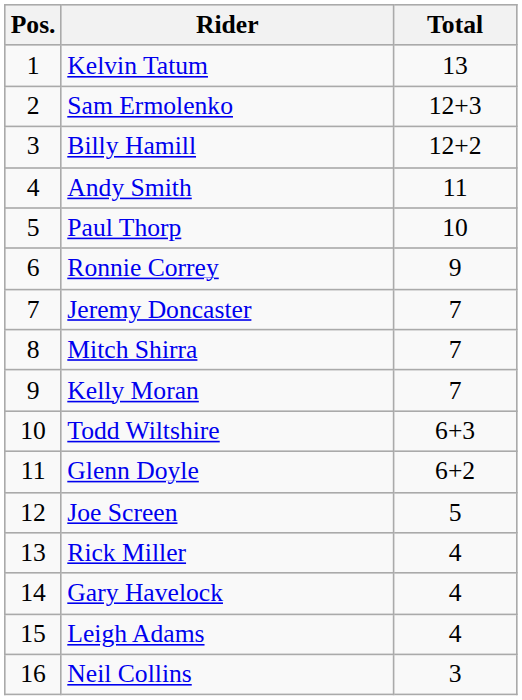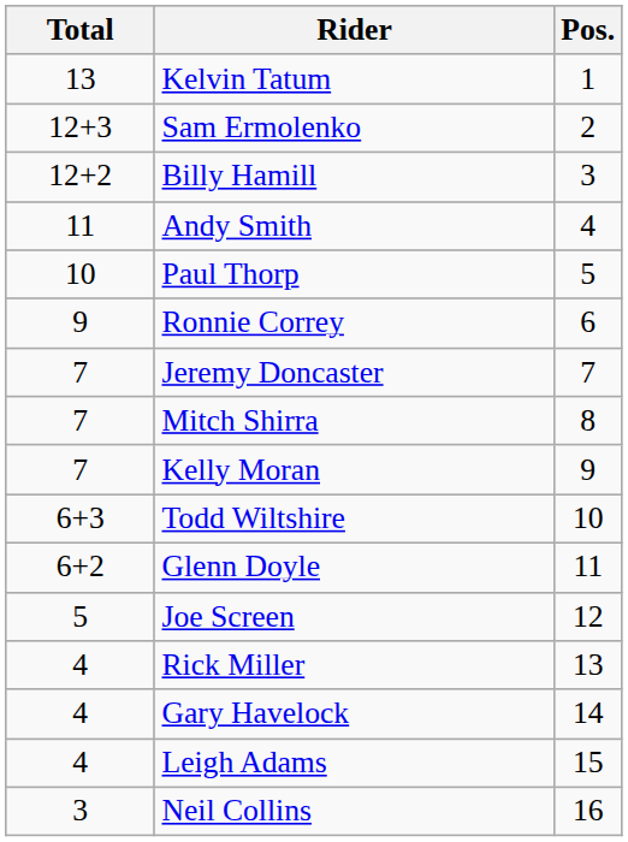 <table class=wikitable>
 <tr>
+<th width=70px>Total</th>
+<th width=200px>Rider</th>
 <th width=25px>Pos.</th>
-<th width=200px>Rider</th>
-<th width=70px>Total</th>
 </tr>
 <tr align=center >
+<td>13</td>
+<td align=left> <a href='#'>Kelvin Tatum</a></td>
 <td>1</td>
-<td align=left> <a href='#'>Kelvin Tatum</a></td>
-<td>13</td>
 </tr>
 <tr align=center >
+<td>12+3</td>
+<td align=left> <a href='#'>Sam Ermolenko</a></td>
 <td>2</td>
-<td align=left> <a href='#'>Sam Ermolenko</a></td>
-<td>12+3</td>
 </tr>
 <tr align=center >
+<td>12+2</td>
+<td align=left> <a href='#'>Billy Hamill</a></td>
 <td>3</td>
-<td align=left> <a href='#'>Billy Hamill</a></td>
-<td>12+2</td>
 </tr>
 <tr align=center >
+<td>11</td>
+<td align=left> <a href='#'>Andy Smith</a></td>
 <td>4</td>
-<td align=left> <a href='#'>Andy Smith</a></td>
-<td>11</td>
 </tr>
 <tr align=center >
+<td>10</td>
+<td align=left> <a href='#'>Paul Thorp</a></td>
 <td>5</td>
-<td align=left> <a href='#'>Paul Thorp</a></td>
-<td>10</td>
 </tr>
 <tr align=center >
+<td>9</td>
+<td align=left> <a href='#'>Ronnie Correy</a></td>
 <td>6</td>
-<td align=left> <a href='#'>Ronnie Correy</a></td>
-<td>9</td>
 </tr>
 <tr align=center >
 <td>7</td>
 <td align=left> <a href='#'>Jeremy Doncaster</a></td>
 <td>7</td>
 </tr>
 <tr align=center >
+<td>7</td>
+<td align=left> <a href='#'>Mitch Shirra</a></td>
 <td>8</td>
-<td align=left> <a href='#'>Mitch Shirra</a></td>
-<td>7</td>
 </tr>
 <tr align=center >
+<td>7</td>
+<td align=left> <a href='#'>Kelly Moran</a></td>
 <td>9</td>
-<td align=left> <a href='#'>Kelly Moran</a></td>
-<td>7</td>
 </tr>
 <tr align=center >
+<td>6+3</td>
+<td align=left> <a href='#'>Todd Wiltshire</a></td>
 <td>10</td>
-<td align=left> <a href='#'>Todd Wiltshire</a></td>
-<td>6+3</td>
 </tr>
 <tr align=center>
+<td>6+2</td>
+<td align=left> <a href='#'>Glenn Doyle</a></td>
 <td>11</td>
-<td align=left> <a href='#'>Glenn Doyle</a></td>
-<td>6+2</td>
 </tr>
 <tr align=center>
+<td>5</td>
+<td align=left> <a href='#'>Joe Screen</a></td>
 <td>12</td>
-<td align=left> <a href='#'>Joe Screen</a></td>
-<td>5</td>
 </tr>
 <tr align=center>
+<td>4</td>
+<td align=left> <a href='#'>Rick Miller</a></td>
 <td>13</td>
-<td align=left> <a href='#'>Rick Miller</a></td>
-<td>4</td>
 </tr>
 <tr align=center>
+<td>4</td>
+<td align=left> <a href='#'>Gary Havelock</a></td>
 <td>14</td>
-<td align=left> <a href='#'>Gary Havelock</a></td>
-<td>4</td>
 </tr>
 <tr align=center>
+<td>4</td>
+<td align=left> <a href='#'>Leigh Adams</a></td>
 <td>15</td>
-<td align=left> <a href='#'>Leigh Adams</a></td>
-<td>4</td>
 </tr>
 <tr align=center>
+<td>3</td>
+<td align=left> <a href='#'>Neil Collins</a></td>
 <td>16</td>
-<td align=left> <a href='#'>Neil Collins</a></td>
-<td>3</td>
 </tr>
 </table>
